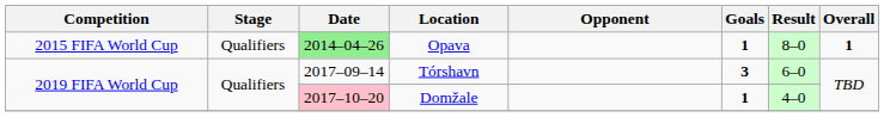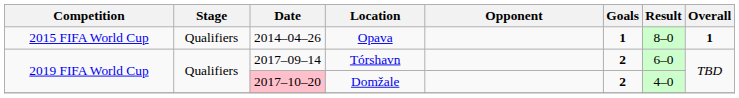 <table class="wikitable" style="font-size:90%">
 <tr>
 <th width=175px>Competition</th>
 <th width=75px>Stage</th>
 <th width=75px>Date</th>
 <th width=100px>Location</th>
 <th width=185px>Opponent</th>
 <th width=25px>Goals</th>
 <th width=25>Result</th>
 <th width=25px>Overall</th>
 </tr>
 <tr align=center>
 <td><a href='#'>2015 FIFA World Cup</a></td>
 <td>Qualifiers</td>
-<td style="background: lightgreen;">2014–04–26</td>
+<td>2014–04–26</td>
 <td><a href='#'>Opava</a></td>
 <td align=left></td>
 <td><strong>1</strong></td>
 <td bgcolor=#CCFFCC>8–0</td>
 <td><strong>1</strong></td>
 </tr>
 <tr align=center>
 <td rowspan=2><a href='#'>2019 FIFA World Cup</a></td>
 <td rowspan=2>Qualifiers</td>
 <td>2017–09–14</td>
 <td><a href='#'>Tórshavn</a></td>
 <td align=left></td>
-<td><strong>3</strong></td>
+<td><strong>2</strong></td>
 <td bgcolor=#CCFFCC>6–0</td>
 <td rowspan=2><em>TBD</em></td>
 </tr>
 <tr align=center>
 <td style="background: pink;">2017–10–20</td>
 <td><a href='#'>Domžale</a></td>
 <td align=left></td>
-<td><strong>1</strong></td>
+<td><strong>2</strong></td>
 <td bgcolor=#CCFFCC>4–0</td>
 </tr>
 <tr>
 </tr>
 </table>
